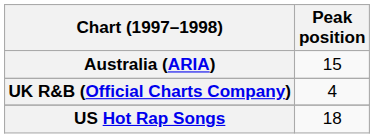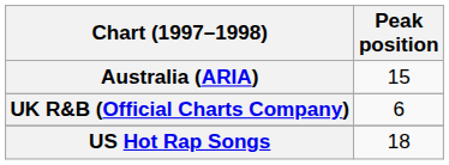 <table class="wikitable sortable plainrowheaders">
 <tr>
 <th scope="col">Chart (1997–1998)</th>
 <th scope="col">Peak<br>position</th>
 </tr>
 <tr>
 <th scope="row">Australia (<a href='#'>ARIA</a>)</th>
 <td align="center">15</td>
 </tr>
 <tr>
 </tr>
 <tr>
 </tr>
 <tr>
 <th scope="row">UK R&B (<a href='#'>Official Charts Company</a>)</th>
-<td style="text-align:center;">4</td>
+<td style="text-align:center;">6</td>
 </tr>
 <tr>
 </tr>
 <tr>
 </tr>
 <tr>
 <th scope="row">US <a href='#'>Hot Rap Songs</a></th>
 <td style="text-align:center;">18</td>
 </tr>
 </table>
